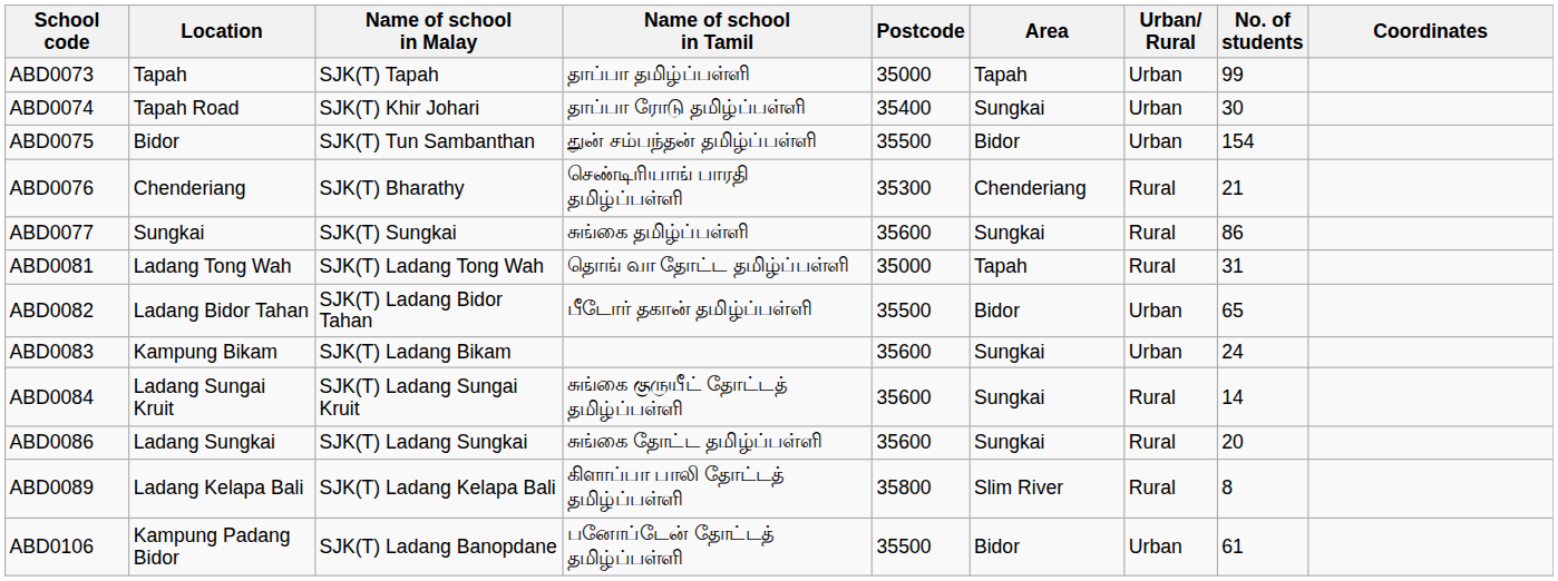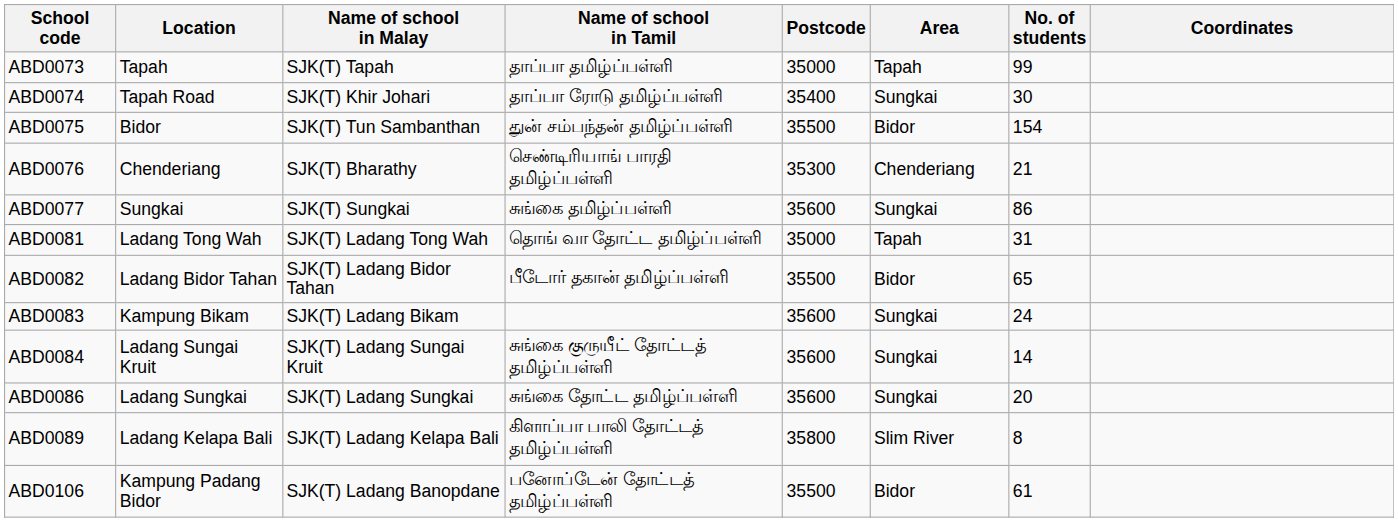 <table class="wikitable sortable" style="width:100%">
 <tr>
 <th style="width:8%">School<br>code</th>
 <th style="width:12%">Location</th>
 <th style="width:16%">Name of school<br>in Malay</th>
 <th style="width:20%">Name of school<br>in Tamil</th>
 <th style="width:5%">Postcode</th>
 <th style="width:10%">Area</th>
-<th style="width:6%">Urban/<br>Rural</th>
 <th style="width:5%">No. of<br>students</th>
 <th style="width:18% white-space: nowrap;">Coordinates</th>
 </tr>
 <tr>
 <td>ABD0073</td>
 <td>Tapah</td>
 <td>SJK(T) Tapah</td>
 <td>தாப்பா தமிழ்ப்பள்ளி</td>
 <td>35000</td>
 <td>Tapah</td>
-<td>Urban</td>
 <td>99</td>
 <td style="white-space:nowrap;"></td>
 </tr>
 <tr>
 <td>ABD0074</td>
 <td>Tapah Road</td>
 <td>SJK(T) Khir Johari</td>
 <td>தாப்பா ரோடு தமிழ்ப்பள்ளி</td>
 <td>35400</td>
 <td>Sungkai</td>
-<td>Urban</td>
 <td>30</td>
 <td style="white-space:nowrap;"></td>
 </tr>
 <tr>
 <td>ABD0075</td>
 <td>Bidor</td>
 <td>SJK(T) Tun Sambanthan</td>
 <td>துன் சம்பந்தன் தமிழ்ப்பள்ளி</td>
 <td>35500</td>
 <td>Bidor</td>
-<td>Urban</td>
 <td>154</td>
 <td style="white-space:nowrap;"></td>
 </tr>
 <tr>
 <td>ABD0076</td>
 <td>Chenderiang</td>
 <td>SJK(T) Bharathy</td>
 <td>செண்டிரியாங் பாரதி தமிழ்ப்பள்ளி</td>
 <td>35300</td>
 <td>Chenderiang</td>
-<td>Rural</td>
 <td>21</td>
 <td style="white-space:nowrap;"></td>
 </tr>
 <tr>
 <td>ABD0077</td>
 <td>Sungkai</td>
 <td>SJK(T) Sungkai</td>
 <td>சுங்கை தமிழ்ப்பள்ளி</td>
 <td>35600</td>
 <td>Sungkai</td>
-<td>Rural</td>
 <td>86</td>
 <td style="white-space:nowrap;"></td>
 </tr>
 <tr>
 <td>ABD0081</td>
 <td>Ladang Tong Wah</td>
 <td>SJK(T) Ladang Tong Wah</td>
 <td>தொங் வா தோட்ட தமிழ்ப்பள்ளி</td>
 <td>35000</td>
 <td>Tapah</td>
-<td>Rural</td>
 <td>31</td>
 <td style="white-space:nowrap;"></td>
 </tr>
 <tr>
 <td>ABD0082</td>
 <td>Ladang Bidor Tahan</td>
 <td>SJK(T) Ladang Bidor Tahan</td>
 <td>பீடோர் தகான் தமிழ்ப்பள்ளி</td>
 <td>35500</td>
 <td>Bidor</td>
-<td>Urban</td>
 <td>65</td>
 <td style="white-space:nowrap;"></td>
 </tr>
 <tr>
 <td>ABD0083</td>
 <td>Kampung Bikam</td>
 <td>SJK(T) Ladang Bikam</td>
 <td></td>
 <td>35600</td>
 <td>Sungkai</td>
-<td>Urban</td>
 <td>24</td>
 <td style="white-space:nowrap;"></td>
 </tr>
 <tr>
 <td>ABD0084</td>
 <td>Ladang Sungai Kruit</td>
 <td>SJK(T) Ladang Sungai Kruit</td>
 <td>சுங்கை குருயீட் தோட்டத் தமிழ்ப்பள்ளி</td>
 <td>35600</td>
 <td>Sungkai</td>
-<td>Rural</td>
 <td>14</td>
 <td style="white-space:nowrap;"></td>
 </tr>
 <tr>
 <td>ABD0086</td>
 <td>Ladang Sungkai</td>
 <td>SJK(T) Ladang Sungkai</td>
 <td>சுங்கை தோட்ட தமிழ்ப்பள்ளி</td>
 <td>35600</td>
 <td>Sungkai</td>
-<td>Rural</td>
 <td>20</td>
 <td style="white-space:nowrap;"></td>
 </tr>
 <tr>
 <td>ABD0089</td>
 <td>Ladang Kelapa Bali</td>
 <td>SJK(T) Ladang Kelapa Bali</td>
 <td>கிளாப்பா பாலி தோட்டத் தமிழ்ப்பள்ளி</td>
 <td>35800</td>
 <td>Slim River</td>
-<td>Rural</td>
 <td>8</td>
 <td style="white-space:nowrap;"></td>
 </tr>
 <tr>
 <td>ABD0106</td>
 <td>Kampung Padang Bidor</td>
 <td>SJK(T) Ladang Banopdane</td>
 <td>பனோப்டேன் தோட்டத் தமிழ்ப்பள்ளி</td>
 <td>35500</td>
 <td>Bidor</td>
-<td>Urban</td>
 <td>61</td>
 <td style="white-space:nowrap;"></td>
 </tr>
 </table>
